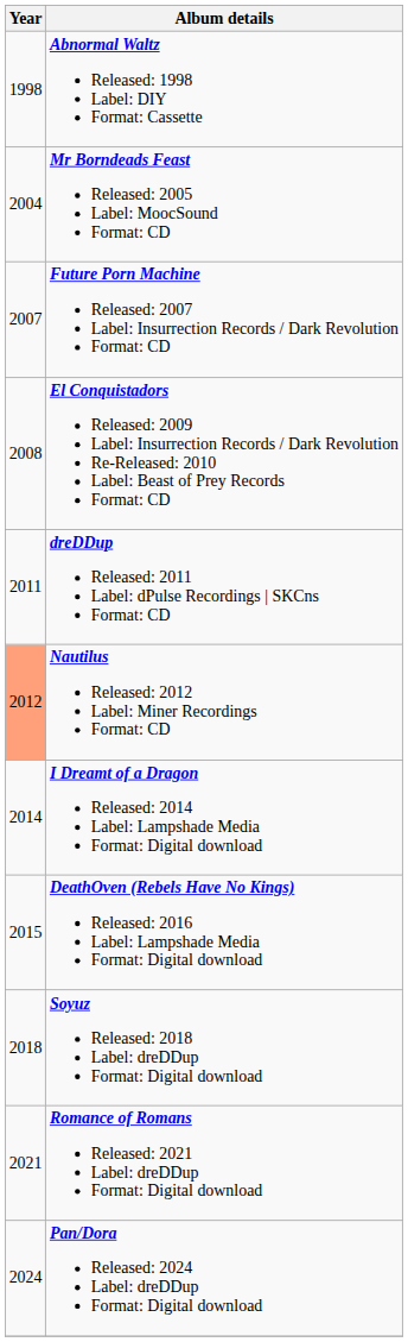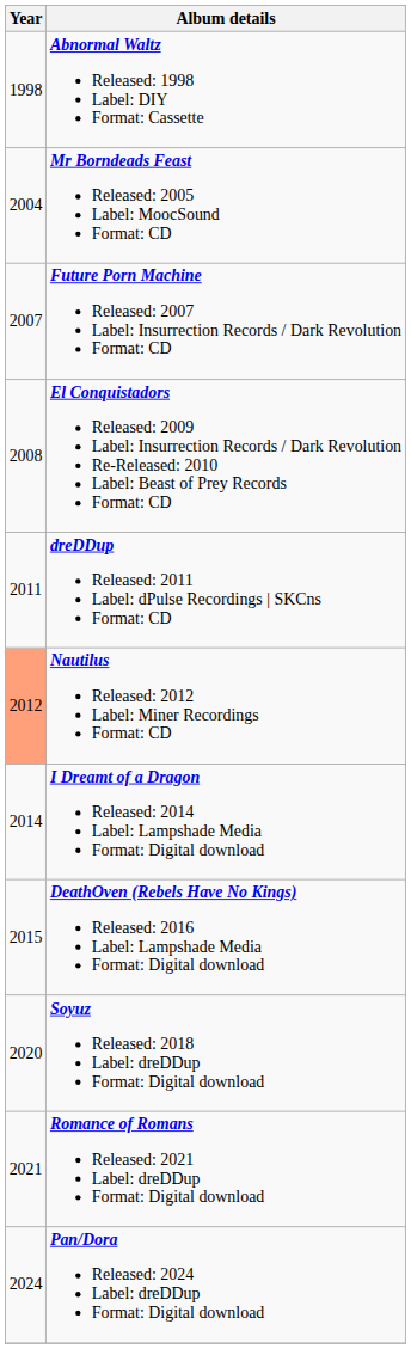 <table class ="wikitable">
 <tr>
 <th>Year</th>
 <th>Album details</th>
 </tr>
 <tr>
 <td align="center" rowspan="1">1998</td>
 <td><strong><em><a href='#'>Abnormal Waltz</a></em></strong><br><ul><li>Released: 1998</li><li>Label: DIY</li><li>Format: Cassette</li></ul></td>
 </tr>
 <tr>
 <td align="center" rowspan="1">2004</td>
 <td><strong><em><a href='#'>Mr Borndeads Feast</a></em></strong><br><ul><li>Released: 2005</li><li>Label: MoocSound</li><li>Format: CD</li></ul></td>
 </tr>
 <tr>
 <td align="center" rowspan="1">2007</td>
 <td><strong><em><a href='#'>Future Porn Machine</a></em></strong><br><ul><li>Released: 2007</li><li>Label: Insurrection Records / Dark Revolution</li><li>Format: CD</li></ul></td>
 </tr>
 <tr>
 <td align="center" rowspan="1">2008</td>
 <td><strong><em><a href='#'>El Conquistadors</a></em></strong><br><ul><li>Released: 2009</li><li>Label: Insurrection Records / Dark Revolution</li><li>Re-Released: 2010</li><li>Label: Beast of Prey Records</li><li>Format: CD</li></ul></td>
 </tr>
 <tr>
 <td align="center" rowspan="1">2011</td>
 <td><strong><em><a href='#'>dreDDup</a></em></strong><br><ul><li>Released: 2011</li><li>Label: dPulse Recordings | SKCns</li><li>Format: CD</li></ul></td>
 </tr>
 <tr>
 <td align="center" rowspan="1" style="background: lightsalmon;">2012</td>
 <td><strong><em><a href='#'>Nautilus</a></em></strong><br><ul><li>Released: 2012</li><li>Label: Miner Recordings</li><li>Format: CD</li></ul></td>
 </tr>
 <tr>
 <td align="center" rowspan="1">2014</td>
 <td><strong><em><a href='#'>I Dreamt of a Dragon</a></em></strong><br><ul><li>Released: 2014</li><li>Label: Lampshade Media</li><li>Format: Digital download</li></ul></td>
 </tr>
 <tr>
 <td align="center" rowspan="1">2015</td>
 <td><strong><em><a href='#'>DeathOven (Rebels Have No Kings)</a></em></strong><br><ul><li>Released: 2016</li><li>Label: Lampshade Media</li><li>Format: Digital download</li></ul></td>
 </tr>
 <tr>
-<td align="center" rowspan="1">2018</td>
+<td align="center" rowspan="1">2020</td>
 <td><strong><em><a href='#'>Soyuz</a></em></strong><br><ul><li>Released: 2018</li><li>Label: dreDDup</li><li>Format: Digital download</li></ul></td>
 </tr>
 <tr>
 <td align="center" rowspan="1">2021</td>
 <td><strong><em><a href='#'>Romance of Romans</a></em></strong><br><ul><li>Released: 2021</li><li>Label: dreDDup</li><li>Format: Digital download</li></ul></td>
 </tr>
 <tr>
 <td align="center" rowspan="1">2024</td>
 <td><strong><em><a href='#'>Pan/Dora</a></em></strong><br><ul><li>Released: 2024</li><li>Label: dreDDup</li><li>Format: Digital download</li></ul></td>
 </tr>
 <tr>
 </tr>
 </table>
